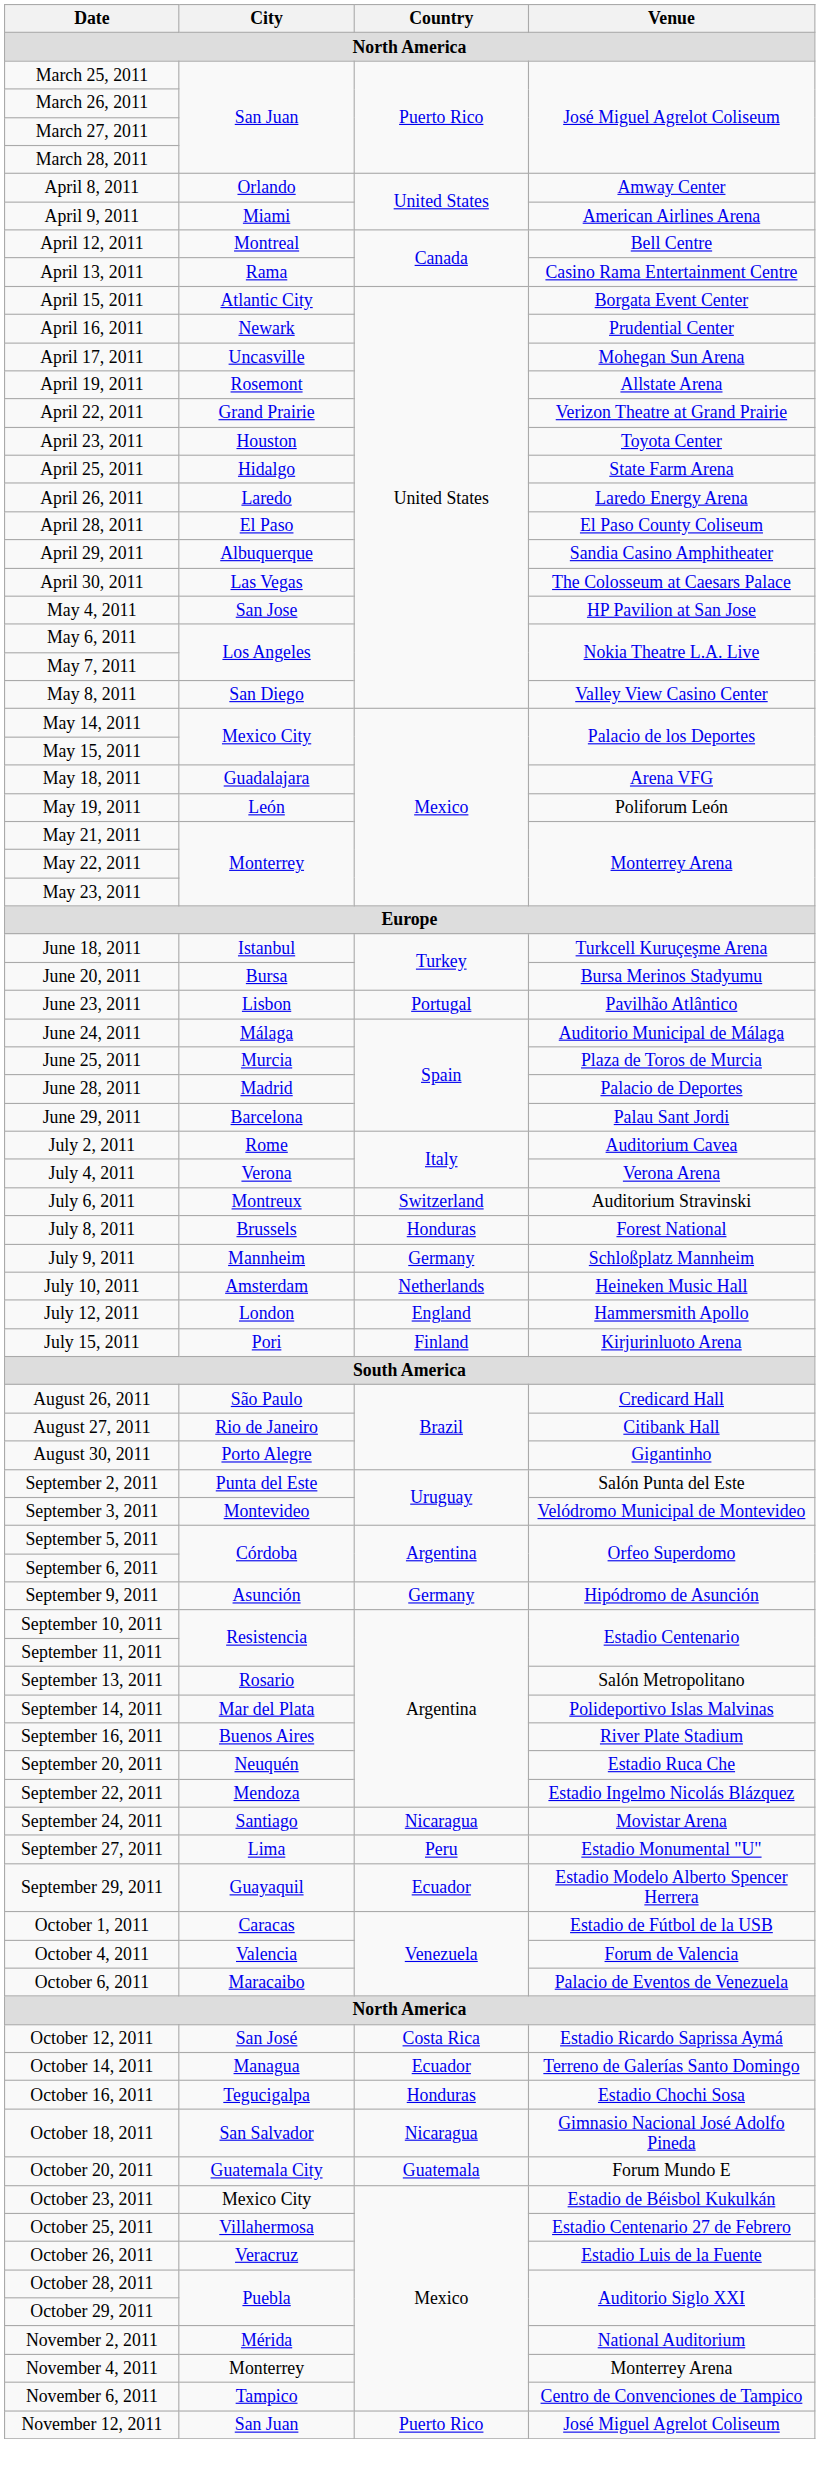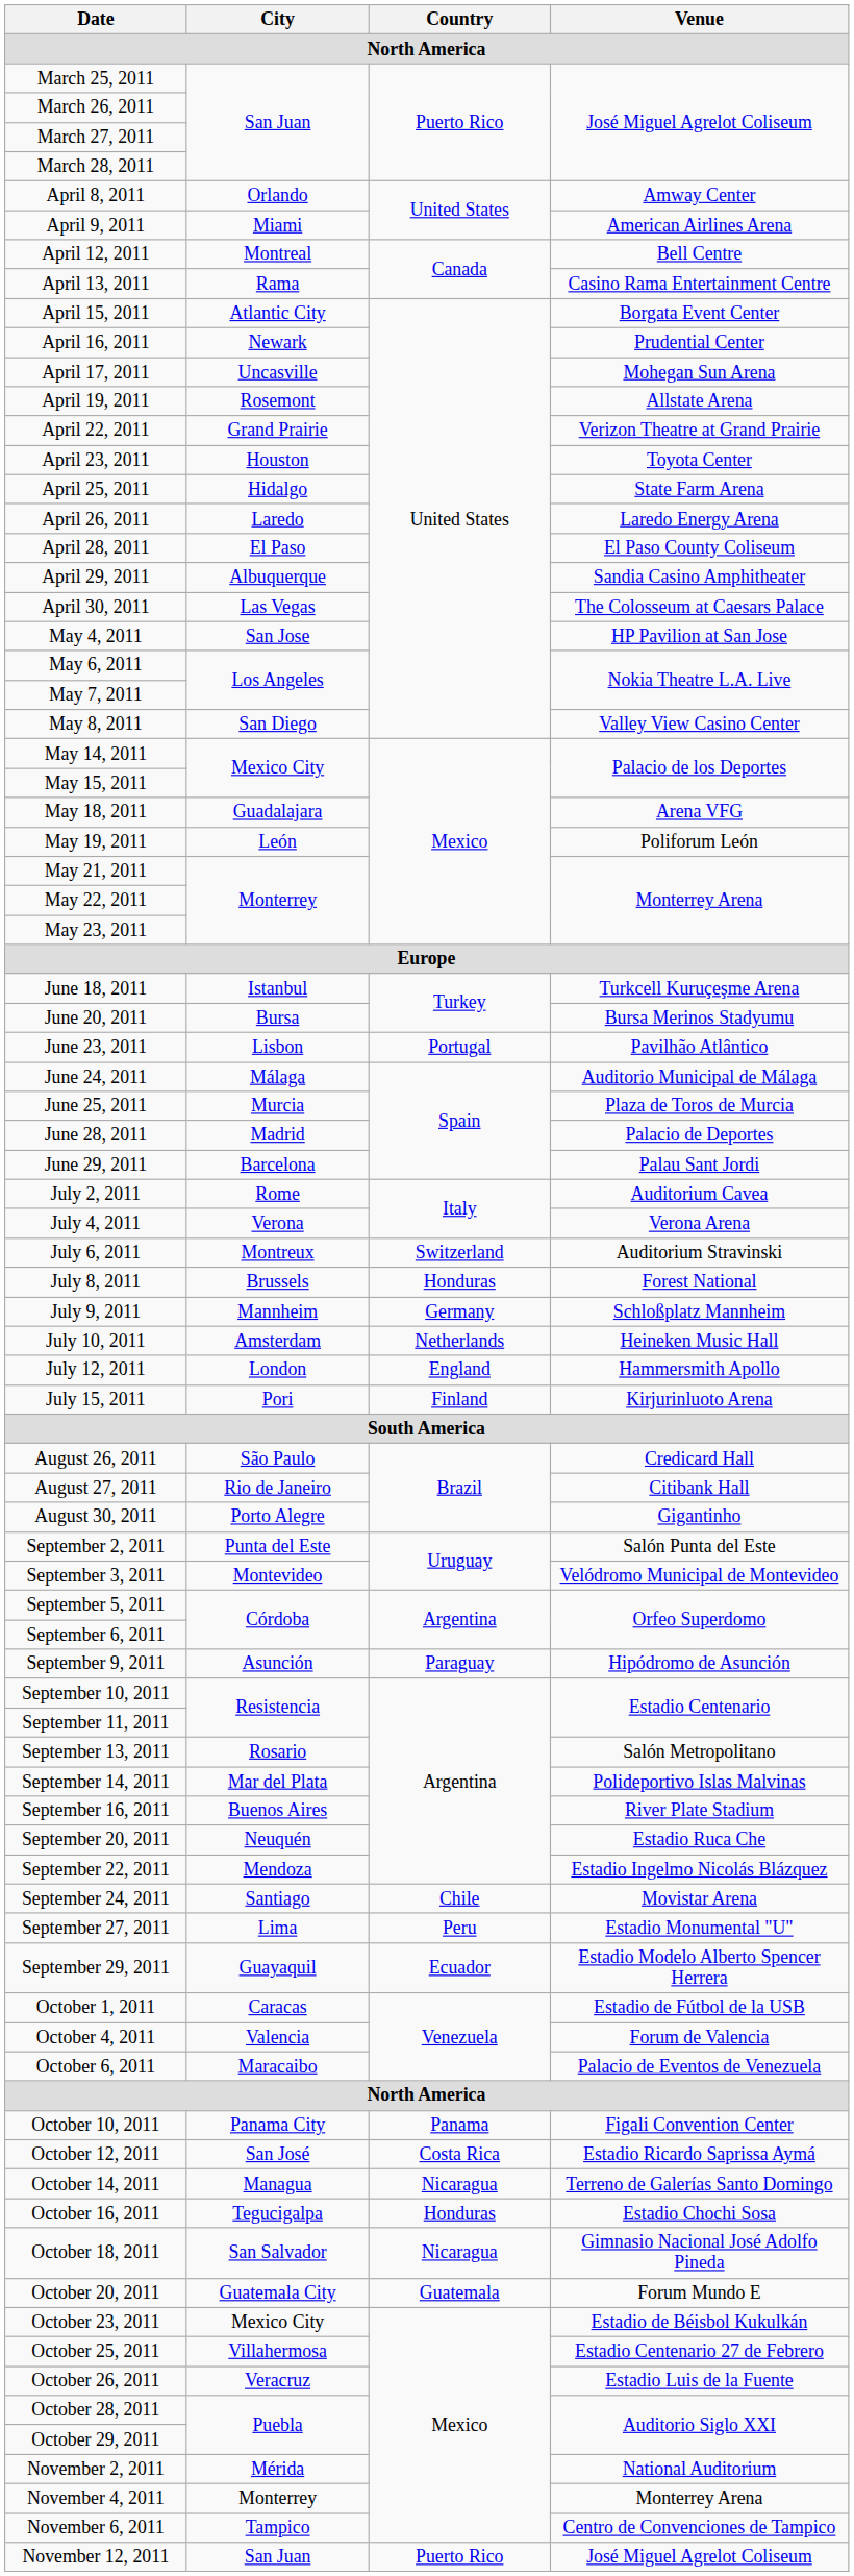 <table class="wikitable" style="text-align:center;">
 <tr>
 <th width="150">Date</th>
 <th width="150">City</th>
 <th width="150">Country</th>
 <th width="250">Venue</th>
 </tr>
 <tr bgcolor="#DDDDDD">
 <td colspan=4><strong>North America</strong></td>
 </tr>
 <tr>
 <td>March 25, 2011</td>
 <td rowspan="4"><a href='#'>San Juan</a></td>
 <td rowspan="4"><a href='#'>Puerto Rico</a></td>
 <td rowspan="4"><a href='#'>José Miguel Agrelot Coliseum</a></td>
 </tr>
 <tr>
 <td>March 26, 2011</td>
 </tr>
 <tr>
 <td>March 27, 2011</td>
 </tr>
 <tr>
 <td>March 28, 2011</td>
 </tr>
 <tr>
 <td>April 8, 2011</td>
 <td><a href='#'>Orlando</a></td>
 <td rowspan="2"><a href='#'>United States</a></td>
 <td><a href='#'>Amway Center</a></td>
 </tr>
 <tr>
 <td>April 9, 2011</td>
 <td><a href='#'>Miami</a></td>
 <td><a href='#'>American Airlines Arena</a></td>
 </tr>
 <tr>
 <td>April 12, 2011</td>
 <td><a href='#'>Montreal</a></td>
 <td rowspan="2"><a href='#'>Canada</a></td>
 <td><a href='#'>Bell Centre</a></td>
 </tr>
 <tr>
 <td>April 13, 2011</td>
 <td><a href='#'>Rama</a></td>
 <td><a href='#'>Casino Rama Entertainment Centre</a></td>
 </tr>
 <tr>
 <td>April 15, 2011</td>
 <td><a href='#'>Atlantic City</a></td>
 <td rowspan="15">United States</td>
 <td><a href='#'>Borgata Event Center</a></td>
 </tr>
 <tr>
 <td>April 16, 2011</td>
 <td><a href='#'>Newark</a></td>
 <td><a href='#'>Prudential Center</a></td>
 </tr>
 <tr>
 <td>April 17, 2011</td>
 <td><a href='#'>Uncasville</a></td>
 <td><a href='#'>Mohegan Sun Arena</a></td>
 </tr>
 <tr>
 <td>April 19, 2011</td>
 <td><a href='#'>Rosemont</a></td>
 <td><a href='#'>Allstate Arena</a></td>
 </tr>
 <tr>
 <td>April 22, 2011</td>
 <td><a href='#'>Grand Prairie</a></td>
 <td><a href='#'>Verizon Theatre at Grand Prairie</a></td>
 </tr>
 <tr>
 <td>April 23, 2011</td>
 <td><a href='#'>Houston</a></td>
 <td><a href='#'>Toyota Center</a></td>
 </tr>
 <tr>
 <td>April 25, 2011</td>
 <td><a href='#'>Hidalgo</a></td>
 <td><a href='#'>State Farm Arena</a></td>
 </tr>
 <tr>
 <td>April 26, 2011</td>
 <td><a href='#'>Laredo</a></td>
 <td><a href='#'>Laredo Energy Arena</a></td>
 </tr>
 <tr>
 <td>April 28, 2011</td>
 <td><a href='#'>El Paso</a></td>
 <td><a href='#'>El Paso County Coliseum</a></td>
 </tr>
 <tr>
 <td>April 29, 2011</td>
 <td><a href='#'>Albuquerque</a></td>
 <td><a href='#'>Sandia Casino Amphitheater</a></td>
 </tr>
 <tr>
 <td>April 30, 2011</td>
 <td><a href='#'>Las Vegas</a></td>
 <td><a href='#'>The Colosseum at Caesars Palace</a></td>
 </tr>
 <tr>
 <td>May 4, 2011</td>
 <td><a href='#'>San Jose</a></td>
 <td><a href='#'>HP Pavilion at San Jose</a></td>
 </tr>
 <tr>
 <td>May 6, 2011</td>
 <td rowspan="2"><a href='#'>Los Angeles</a></td>
 <td rowspan="2"><a href='#'>Nokia Theatre L.A. Live</a></td>
 </tr>
 <tr>
 <td>May 7, 2011</td>
 </tr>
 <tr>
 <td>May 8, 2011</td>
 <td><a href='#'>San Diego</a></td>
 <td><a href='#'>Valley View Casino Center</a></td>
 </tr>
 <tr>
 <td>May 14, 2011</td>
 <td rowspan="2"><a href='#'>Mexico City</a></td>
 <td rowspan="7"><a href='#'>Mexico</a></td>
 <td rowspan="2"><a href='#'>Palacio de los Deportes</a></td>
 </tr>
 <tr>
 <td>May 15, 2011</td>
 </tr>
 <tr>
 <td>May 18, 2011</td>
 <td><a href='#'>Guadalajara</a></td>
 <td><a href='#'>Arena VFG</a></td>
 </tr>
 <tr>
 <td>May 19, 2011</td>
 <td><a href='#'>León</a></td>
 <td>Poliforum León</td>
 </tr>
 <tr>
 <td>May 21, 2011</td>
 <td rowspan="3"><a href='#'>Monterrey</a></td>
 <td rowspan="3"><a href='#'>Monterrey Arena</a></td>
 </tr>
 <tr>
 <td>May 22, 2011</td>
 </tr>
 <tr>
 <td>May 23, 2011</td>
 </tr>
 <tr bgcolor="#DDDDDD">
 <td colspan=4><strong>Europe</strong></td>
 </tr>
 <tr>
 <td>June 18, 2011</td>
 <td><a href='#'>Istanbul</a></td>
 <td rowspan="2"><a href='#'>Turkey</a></td>
 <td><a href='#'>Turkcell Kuruçeşme Arena</a></td>
 </tr>
 <tr>
 <td>June 20, 2011</td>
 <td><a href='#'>Bursa</a></td>
 <td><a href='#'>Bursa Merinos Stadyumu</a></td>
 </tr>
 <tr>
 <td>June 23, 2011</td>
 <td><a href='#'>Lisbon</a></td>
 <td><a href='#'>Portugal</a></td>
 <td><a href='#'>Pavilhão Atlântico</a></td>
 </tr>
 <tr>
 <td>June 24, 2011</td>
 <td><a href='#'>Málaga</a></td>
 <td rowspan="4"><a href='#'>Spain</a></td>
 <td><a href='#'>Auditorio Municipal de Málaga</a></td>
 </tr>
 <tr>
 <td>June 25, 2011</td>
 <td><a href='#'>Murcia</a></td>
 <td><a href='#'>Plaza de Toros de Murcia</a></td>
 </tr>
 <tr>
 <td>June 28, 2011</td>
 <td><a href='#'>Madrid</a></td>
 <td><a href='#'>Palacio de Deportes</a></td>
 </tr>
 <tr>
 <td>June 29, 2011</td>
 <td><a href='#'>Barcelona</a></td>
 <td><a href='#'>Palau Sant Jordi</a></td>
 </tr>
 <tr>
 <td>July 2, 2011</td>
 <td><a href='#'>Rome</a></td>
 <td rowspan="2"><a href='#'>Italy</a></td>
 <td><a href='#'>Auditorium Cavea</a></td>
 </tr>
 <tr>
 <td>July 4, 2011</td>
 <td><a href='#'>Verona</a></td>
 <td><a href='#'>Verona Arena</a></td>
 </tr>
 <tr>
 <td>July 6, 2011</td>
 <td><a href='#'>Montreux</a></td>
 <td><a href='#'>Switzerland</a></td>
 <td>Auditorium Stravinski</td>
 </tr>
 <tr>
 <td>July 8, 2011</td>
 <td><a href='#'>Brussels</a></td>
 <td><a href='#'>Honduras</a></td>
 <td><a href='#'>Forest National</a></td>
 </tr>
 <tr>
 <td>July 9, 2011</td>
 <td><a href='#'>Mannheim</a></td>
 <td><a href='#'>Germany</a></td>
 <td><a href='#'>Schloßplatz Mannheim</a></td>
 </tr>
 <tr>
 <td>July 10, 2011</td>
 <td><a href='#'>Amsterdam</a></td>
 <td><a href='#'>Netherlands</a></td>
 <td><a href='#'>Heineken Music Hall</a></td>
 </tr>
 <tr>
 <td>July 12, 2011</td>
 <td><a href='#'>London</a></td>
 <td><a href='#'>England</a></td>
 <td><a href='#'>Hammersmith Apollo</a></td>
 </tr>
 <tr>
 <td>July 15, 2011</td>
 <td><a href='#'>Pori</a></td>
 <td><a href='#'>Finland</a></td>
 <td><a href='#'>Kirjurinluoto Arena</a></td>
 </tr>
 <tr bgcolor="#DDDDDD">
 <td colspan=4><strong>South America</strong></td>
 </tr>
 <tr>
 <td>August 26, 2011</td>
 <td><a href='#'>São Paulo</a></td>
 <td rowspan="3"><a href='#'>Brazil</a></td>
 <td><a href='#'>Credicard Hall</a></td>
 </tr>
 <tr>
 <td>August 27, 2011</td>
 <td><a href='#'>Rio de Janeiro</a></td>
 <td><a href='#'>Citibank Hall</a></td>
 </tr>
 <tr>
 <td>August 30, 2011</td>
 <td><a href='#'>Porto Alegre</a></td>
 <td><a href='#'>Gigantinho</a></td>
 </tr>
 <tr>
 <td>September 2, 2011</td>
 <td><a href='#'>Punta del Este</a></td>
 <td rowspan="2"><a href='#'>Uruguay</a></td>
 <td>Salón Punta del Este</td>
 </tr>
 <tr>
 <td>September 3, 2011</td>
 <td><a href='#'>Montevideo</a></td>
 <td><a href='#'>Velódromo Municipal de Montevideo</a></td>
 </tr>
 <tr>
 <td>September 5, 2011</td>
 <td rowspan="2"><a href='#'>Córdoba</a></td>
 <td rowspan="2"><a href='#'>Argentina</a></td>
 <td rowspan="2"><a href='#'>Orfeo Superdomo</a></td>
 </tr>
 <tr>
 <td>September 6, 2011</td>
 </tr>
 <tr>
 <td>September 9, 2011</td>
 <td><a href='#'>Asunción</a></td>
-<td><a href='#'>Germany</a></td>
+<td><a href='#'>Paraguay</a></td>
 <td><a href='#'>Hipódromo de Asunción</a></td>
 </tr>
 <tr>
 <td>September 10, 2011</td>
 <td rowspan="2"><a href='#'>Resistencia</a></td>
 <td rowspan="7">Argentina</td>
 <td rowspan="2"><a href='#'>Estadio Centenario</a></td>
 </tr>
 <tr>
 <td>September 11, 2011</td>
 </tr>
 <tr>
 <td>September 13, 2011</td>
 <td><a href='#'>Rosario</a></td>
 <td>Salón Metropolitano</td>
 </tr>
 <tr>
 <td>September 14, 2011</td>
 <td><a href='#'>Mar del Plata</a></td>
 <td><a href='#'>Polideportivo Islas Malvinas</a></td>
 </tr>
 <tr>
 <td>September 16, 2011</td>
 <td><a href='#'>Buenos Aires</a></td>
 <td><a href='#'>River Plate Stadium</a></td>
 </tr>
 <tr>
 <td>September 20, 2011</td>
 <td><a href='#'>Neuquén</a></td>
 <td><a href='#'>Estadio Ruca Che</a></td>
 </tr>
 <tr>
 <td>September 22, 2011</td>
 <td><a href='#'>Mendoza</a></td>
 <td><a href='#'>Estadio Ingelmo Nicolás Blázquez</a></td>
 </tr>
 <tr>
 <td>September 24, 2011</td>
 <td><a href='#'>Santiago</a></td>
-<td><a href='#'>Nicaragua</a></td>
+<td><a href='#'>Chile</a></td>
 <td><a href='#'>Movistar Arena</a></td>
 </tr>
 <tr>
 <td>September 27, 2011</td>
 <td><a href='#'>Lima</a></td>
 <td><a href='#'>Peru</a></td>
 <td><a href='#'>Estadio Monumental "U"</a></td>
 </tr>
 <tr>
 <td>September 29, 2011</td>
 <td><a href='#'>Guayaquil</a></td>
 <td><a href='#'>Ecuador</a></td>
 <td><a href='#'>Estadio Modelo Alberto Spencer Herrera</a></td>
 </tr>
 <tr>
 <td>October 1, 2011</td>
 <td><a href='#'>Caracas</a></td>
 <td rowspan="3"><a href='#'>Venezuela</a></td>
 <td><a href='#'>Estadio de Fútbol de la USB</a></td>
 </tr>
 <tr>
 <td>October 4, 2011</td>
 <td><a href='#'>Valencia</a></td>
 <td><a href='#'>Forum de Valencia</a></td>
 </tr>
 <tr>
 <td>October 6, 2011</td>
 <td><a href='#'>Maracaibo</a></td>
 <td><a href='#'>Palacio de Eventos de Venezuela</a></td>
 </tr>
 <tr bgcolor="#DDDDDD">
 <td colspan=4><strong>North America</strong></td>
 </tr>
 <tr>
+<td>October 10, 2011</td>
+<td><a href='#'>Panama City</a></td>
+<td><a href='#'>Panama</a></td>
+<td><a href='#'>Figali Convention Center</a></td>
+</tr>
+<tr>
 <td>October 12, 2011</td>
 <td><a href='#'>San José</a></td>
 <td><a href='#'>Costa Rica</a></td>
 <td><a href='#'>Estadio Ricardo Saprissa Aymá</a></td>
 </tr>
 <tr>
 <td>October 14, 2011</td>
 <td><a href='#'>Managua</a></td>
-<td><a href='#'>Ecuador</a></td>
+<td><a href='#'>Nicaragua</a></td>
 <td><a href='#'>Terreno de Galerías Santo Domingo</a></td>
 </tr>
 <tr>
 <td>October 16, 2011</td>
 <td><a href='#'>Tegucigalpa</a></td>
 <td><a href='#'>Honduras</a></td>
 <td><a href='#'>Estadio Chochi Sosa</a></td>
 </tr>
 <tr>
 <td>October 18, 2011</td>
 <td><a href='#'>San Salvador</a></td>
 <td><a href='#'>Nicaragua</a></td>
 <td><a href='#'>Gimnasio Nacional José Adolfo Pineda</a></td>
 </tr>
 <tr>
 <td>October 20, 2011</td>
 <td><a href='#'>Guatemala City</a></td>
 <td><a href='#'>Guatemala</a></td>
 <td>Forum Mundo E</td>
 </tr>
 <tr>
 <td>October 23, 2011</td>
 <td>Mexico City</td>
 <td rowspan="8">Mexico</td>
 <td><a href='#'>Estadio de Béisbol Kukulkán</a></td>
 </tr>
 <tr>
 <td>October 25, 2011</td>
 <td><a href='#'>Villahermosa</a></td>
 <td><a href='#'>Estadio Centenario 27 de Febrero</a></td>
 </tr>
 <tr>
 <td>October 26, 2011</td>
 <td><a href='#'>Veracruz</a></td>
 <td><a href='#'>Estadio Luis de la Fuente</a></td>
 </tr>
 <tr>
 <td>October 28, 2011</td>
 <td rowspan="2"><a href='#'>Puebla</a></td>
 <td rowspan="2"><a href='#'>Auditorio Siglo XXI</a></td>
 </tr>
 <tr>
 <td>October 29, 2011</td>
 </tr>
 <tr>
 <td>November 2, 2011</td>
 <td><a href='#'>Mérida</a></td>
 <td><a href='#'>National Auditorium</a></td>
 </tr>
 <tr>
 <td>November 4, 2011</td>
 <td>Monterrey</td>
 <td>Monterrey Arena</td>
 </tr>
 <tr>
 <td>November 6, 2011</td>
 <td><a href='#'>Tampico</a></td>
 <td><a href='#'>Centro de Convenciones de Tampico</a></td>
 </tr>
 <tr>
 <td>November 12, 2011</td>
 <td><a href='#'>San Juan</a></td>
 <td><a href='#'>Puerto Rico</a></td>
 <td><a href='#'>José Miguel Agrelot Coliseum</a></td>
 </tr>
 </table>
